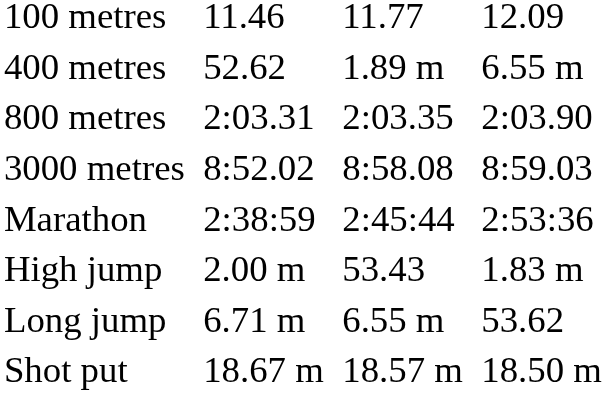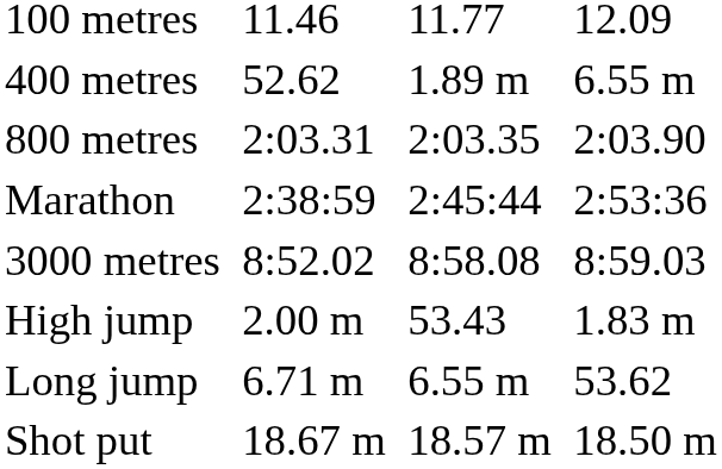 <table>
 <tr>
 <td>100 metres</td>
 <td></td>
 <td>11.46</td>
 <td></td>
 <td>11.77</td>
 <td></td>
 <td>12.09</td>
 </tr>
 <tr>
 <td>400 metres</td>
 <td></td>
 <td>52.62</td>
 <td></td>
 <td>1.89 m</td>
 <td></td>
 <td>6.55 m</td>
 </tr>
 <tr>
 <td>800 metres</td>
 <td></td>
 <td>2:03.31</td>
 <td></td>
 <td>2:03.35</td>
 <td></td>
 <td>2:03.90</td>
 </tr>
 <tr>
+<td>Marathon</td>
+<td></td>
+<td>2:38:59</td>
+<td></td>
+<td>2:45:44</td>
+<td></td>
+<td>2:53:36</td>
+</tr>
+<tr>
 <td>3000 metres</td>
 <td></td>
 <td>8:52.02</td>
 <td></td>
 <td>8:58.08</td>
 <td></td>
 <td>8:59.03</td>
-</tr>
-<tr>
-<td>Marathon</td>
-<td></td>
-<td>2:38:59</td>
-<td></td>
-<td>2:45:44</td>
-<td></td>
-<td>2:53:36</td>
 </tr>
 <tr>
 <td>High jump</td>
 <td></td>
 <td>2.00 m</td>
 <td></td>
 <td>53.43</td>
 <td></td>
 <td>1.83 m</td>
 </tr>
 <tr>
 <td>Long jump</td>
 <td></td>
 <td>6.71 m</td>
 <td></td>
 <td>6.55 m</td>
 <td></td>
 <td>53.62</td>
 </tr>
 <tr>
 <td>Shot put</td>
 <td></td>
 <td>18.67 m</td>
 <td></td>
 <td>18.57 m</td>
 <td></td>
 <td>18.50 m</td>
 </tr>
 </table>
